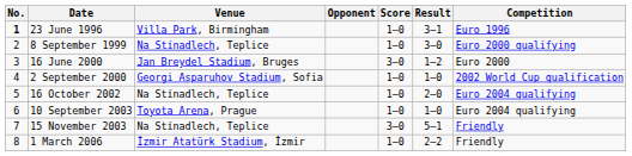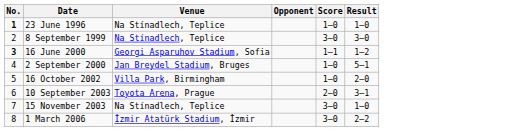 <table class="wikitable sortable">
 <tr>
 <th scope="col">No.</th>
 <th scope="col">Date</th>
 <th scope="col">Venue</th>
 <th scope="col">Opponent</th>
 <th scope="col">Score</th>
 <th scope="col">Result</th>
-<th scope="col">Competition</th>
 </tr>
 <tr>
 <td align="center"><strong>1</strong></td>
 <td>23 June 1996</td>
-<td><a href='#'>Villa Park</a>, Birmingham</td>
+<td>Na Stínadlech, Teplice</td>
 <td></td>
 <td align="center">1–0</td>
-<td align="center">3–1</td>
-<td><a href='#'>Euro 1996</a></td>
+<td align="center">1–0</td>
 </tr>
 <tr>
 <td align="center">2</td>
 <td>8 September 1999</td>
 <td><a href='#'>Na Stínadlech</a>, Teplice</td>
 <td></td>
-<td align="center">1–0</td>
 <td align="center">3–0</td>
-<td><a href='#'>Euro 2000 qualifying</a></td>
+<td align="center">3–0</td>
 </tr>
 <tr>
-<td align="center">3</td>
+<td align="center"><strong>3</strong></td>
 <td>16 June 2000</td>
-<td><a href='#'>Jan Breydel Stadium</a>, Bruges</td>
+<td><a href='#'>Georgi Asparuhov Stadium</a>, Sofia</td>
 <td></td>
-<td align="center">3–0</td>
+<td align="center">1–1</td>
 <td align="center">1–2</td>
-<td>Euro 2000</td>
 </tr>
 <tr>
 <td align="center">4</td>
 <td>2 September 2000</td>
-<td><a href='#'>Georgi Asparuhov Stadium</a>, Sofia</td>
+<td><a href='#'>Jan Breydel Stadium</a>, Bruges</td>
 <td></td>
 <td align="center">1–0</td>
-<td align="center">1–0</td>
-<td><a href='#'>2002 World Cup qualification</a></td>
+<td align="center">5–1</td>
 </tr>
 <tr>
 <td align="center">5</td>
 <td>16 October 2002</td>
-<td>Na Stínadlech, Teplice</td>
+<td><a href='#'>Villa Park</a>, Birmingham</td>
 <td></td>
 <td align="center">1–0</td>
 <td align="center">2–0</td>
-<td><a href='#'>Euro 2004 qualifying</a></td>
 </tr>
 <tr>
 <td align="center">6</td>
 <td>10 September 2003</td>
 <td><a href='#'>Toyota Arena</a>, Prague</td>
 <td></td>
-<td align="center">1–0</td>
-<td align="center">1–0</td>
-<td>Euro 2004 qualifying</td>
+<td align="center">2–0</td>
+<td align="center">3–1</td>
 </tr>
 <tr>
 <td align="center">7</td>
 <td>15 November 2003</td>
 <td>Na Stínadlech, Teplice</td>
 <td></td>
 <td align="center">3–0</td>
-<td align="center">5–1</td>
-<td><a href='#'>Friendly</a></td>
+<td align="center">1–0</td>
 </tr>
 <tr>
 <td align="center">8</td>
 <td>1 March 2006</td>
 <td><a href='#'>İzmir Atatürk Stadium</a>, İzmir</td>
 <td></td>
-<td align="center">1–0</td>
+<td align="center">3–0</td>
 <td align="center">2–2</td>
-<td>Friendly</td>
 </tr>
 </table>
